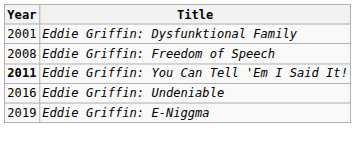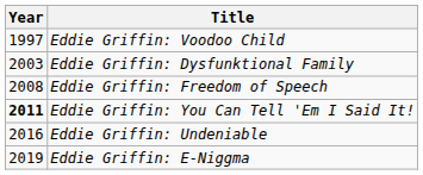 <table class="wikitable sortable">
 <tr>
 <th>Year</th>
 <th>Title</th>
 </tr>
 <tr>
-<td>2001</td>
+<td>1997</td>
+<td><em>Eddie Griffin: Voodoo Child</em></td>
+</tr>
+<tr>
+<td>2003</td>
 <td><em>Eddie Griffin: Dysfunktional Family</em></td>
 </tr>
 <tr>
 <td>2008</td>
 <td><em>Eddie Griffin: Freedom of Speech</em></td>
 </tr>
 <tr>
 <td><strong>2011</strong></td>
 <td><em>Eddie Griffin: You Can Tell 'Em I Said It!</em></td>
 </tr>
 <tr>
 <td>2016</td>
 <td><em>Eddie Griffin: Undeniable</em></td>
 </tr>
 <tr>
 <td>2019</td>
 <td><em>Eddie Griffin: E-Niggma</em></td>
 </tr>
 </table>
